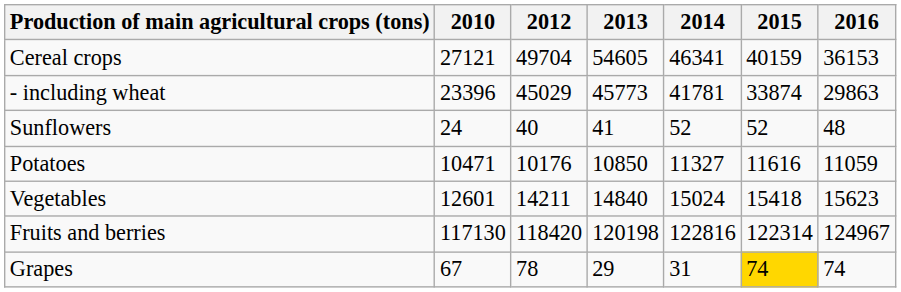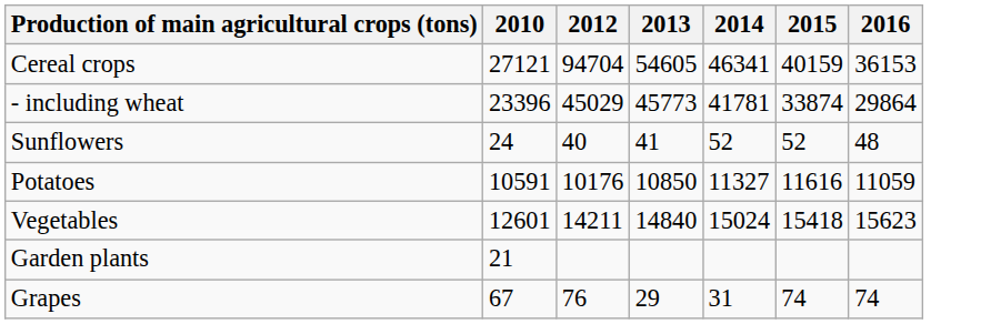 <table class="wikitable">
 <tr>
 <th>Production of main agricultural crops (tons)</th>
 <th>2010</th>
 <th>2012</th>
 <th>2013</th>
 <th>2014</th>
 <th>2015</th>
 <th>2016</th>
 </tr>
 <tr>
 <td>Cereal crops</td>
 <td>27121</td>
-<td>49704</td>
+<td>94704</td>
 <td>54605</td>
 <td>46341</td>
 <td>40159</td>
 <td>36153</td>
 </tr>
 <tr>
 <td>- including wheat</td>
 <td>23396</td>
 <td>45029</td>
 <td>45773</td>
 <td>41781</td>
 <td>33874</td>
-<td>29863</td>
+<td>29864</td>
 </tr>
 <tr>
 <td>Sunflowers</td>
 <td>24</td>
 <td>40</td>
 <td>41</td>
 <td>52</td>
 <td>52</td>
 <td>48</td>
 </tr>
 <tr>
 <td>Potatoes</td>
-<td>10471</td>
+<td>10591</td>
 <td>10176</td>
 <td>10850</td>
 <td>11327</td>
 <td>11616</td>
 <td>11059</td>
 </tr>
 <tr>
 <td>Vegetables</td>
 <td>12601</td>
 <td>14211</td>
 <td>14840</td>
 <td>15024</td>
 <td>15418</td>
 <td>15623</td>
 </tr>
 <tr>
-<td>Fruits and berries</td>
-<td>117130</td>
-<td>118420</td>
-<td>120198</td>
-<td>122816</td>
-<td>122314</td>
-<td>124967</td>
+<td>Garden plants</td>
+<td>21</td>
+<td></td>
+<td></td>
+<td></td>
+<td></td>
+<td></td>
 </tr>
 <tr>
 <td>Grapes</td>
 <td>67</td>
-<td>78</td>
+<td>76</td>
 <td>29</td>
 <td>31</td>
-<td style="background: gold;">74</td>
+<td>74</td>
 <td>74</td>
 </tr>
 </table>
